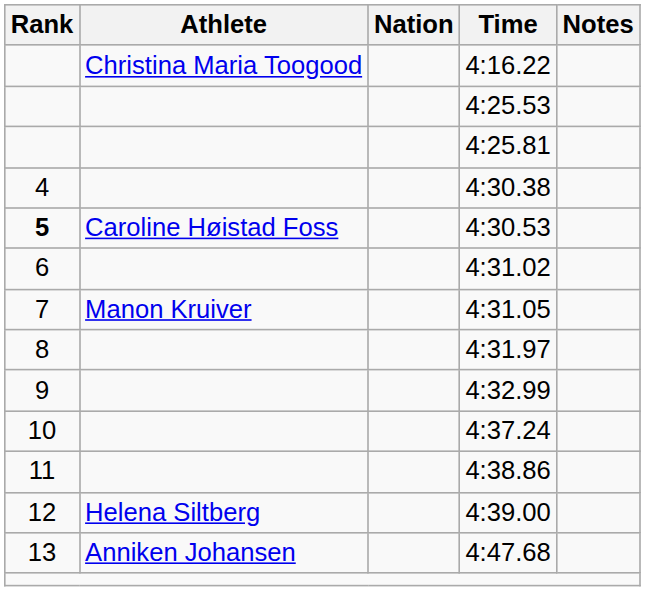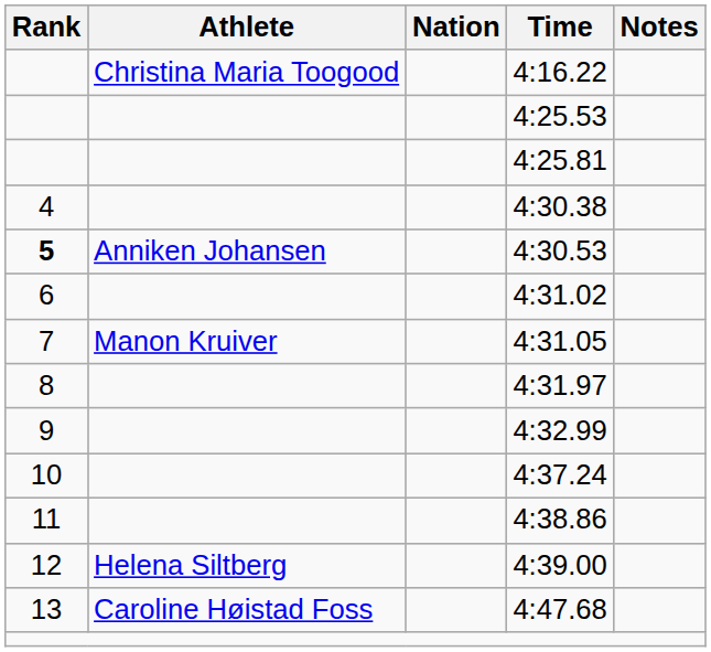 <table class="wikitable sortable" style="text-align:center;">
 <tr>
 <th scope="col" style="width: 10px;">Rank</th>
 <th scope="col">Athlete</th>
 <th scope="col">Nation</th>
 <th scope="col">Time</th>
 <th scope="col">Notes</th>
 </tr>
 <tr>
 <td></td>
 <td align=left><a href='#'>Christina Maria Toogood</a></td>
 <td align=left></td>
 <td>4:16.22</td>
 <td></td>
 </tr>
 <tr>
 <td></td>
 <td align=left></td>
 <td align=left></td>
 <td>4:25.53</td>
 <td></td>
 </tr>
 <tr>
 <td></td>
 <td align=left></td>
 <td align=left></td>
 <td>4:25.81</td>
 <td></td>
 </tr>
 <tr>
 <td>4</td>
 <td align=left></td>
 <td align=left></td>
 <td>4:30.38</td>
 <td></td>
 </tr>
 <tr>
 <td><strong>5</strong></td>
-<td align=left><a href='#'>Caroline Høistad Foss</a></td>
+<td align=left><a href='#'>Anniken Johansen</a></td>
 <td align=left></td>
 <td>4:30.53</td>
 <td></td>
 </tr>
 <tr>
 <td>6</td>
 <td align=left></td>
 <td align=left></td>
 <td>4:31.02</td>
 <td></td>
 </tr>
 <tr>
 <td>7</td>
 <td align=left><a href='#'>Manon Kruiver</a></td>
 <td align=left></td>
 <td>4:31.05</td>
 <td></td>
 </tr>
 <tr>
 <td>8</td>
 <td align=left></td>
 <td align=left></td>
 <td>4:31.97</td>
 <td></td>
 </tr>
 <tr>
 <td>9</td>
 <td align=left></td>
 <td align=left></td>
 <td>4:32.99</td>
 <td></td>
 </tr>
 <tr>
 <td>10</td>
 <td align=left></td>
 <td align=left></td>
 <td>4:37.24</td>
 <td></td>
 </tr>
 <tr>
 <td>11</td>
 <td align=left></td>
 <td align=left></td>
 <td>4:38.86</td>
 <td></td>
 </tr>
 <tr>
 <td>12</td>
 <td align=left><a href='#'>Helena Siltberg</a></td>
 <td align=left></td>
 <td>4:39.00</td>
 <td></td>
 </tr>
 <tr>
 <td>13</td>
-<td align=left><a href='#'>Anniken Johansen</a></td>
+<td align=left><a href='#'>Caroline Høistad Foss</a></td>
 <td align=left></td>
 <td>4:47.68</td>
 <td></td>
 </tr>
 <tr class="sortbottom">
 <td colspan="5"></td>
 </tr>
 </table>
